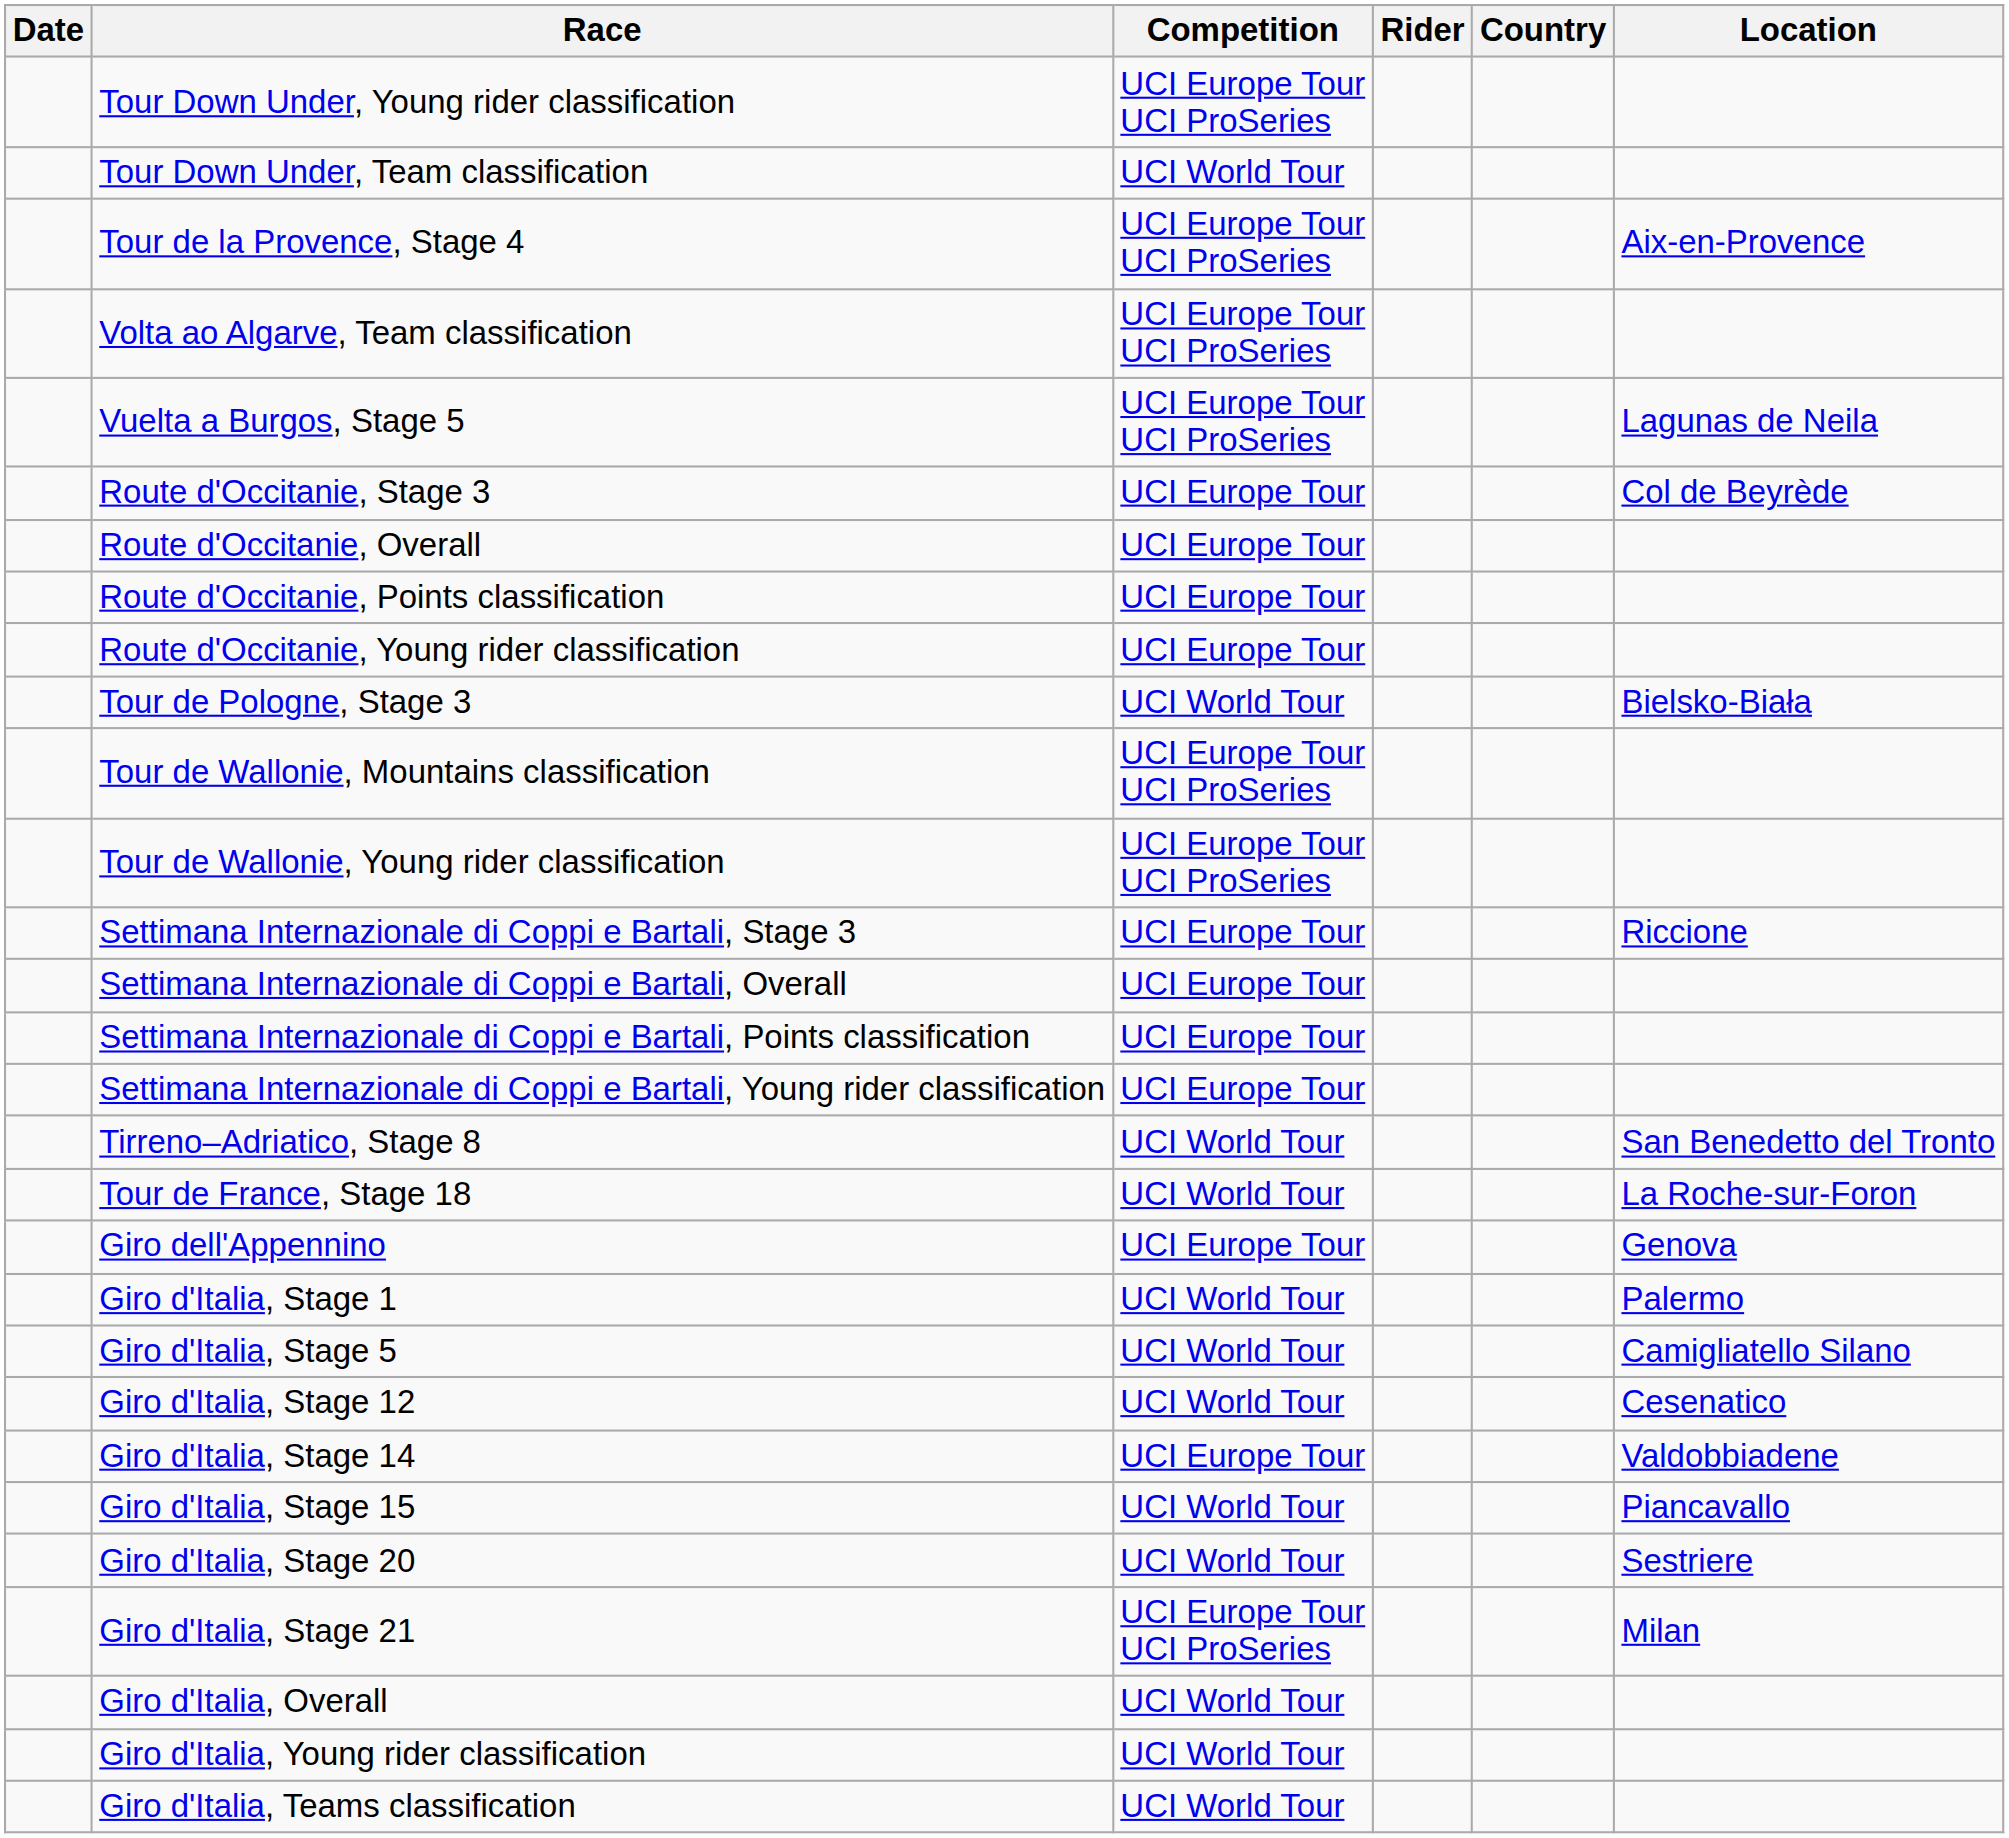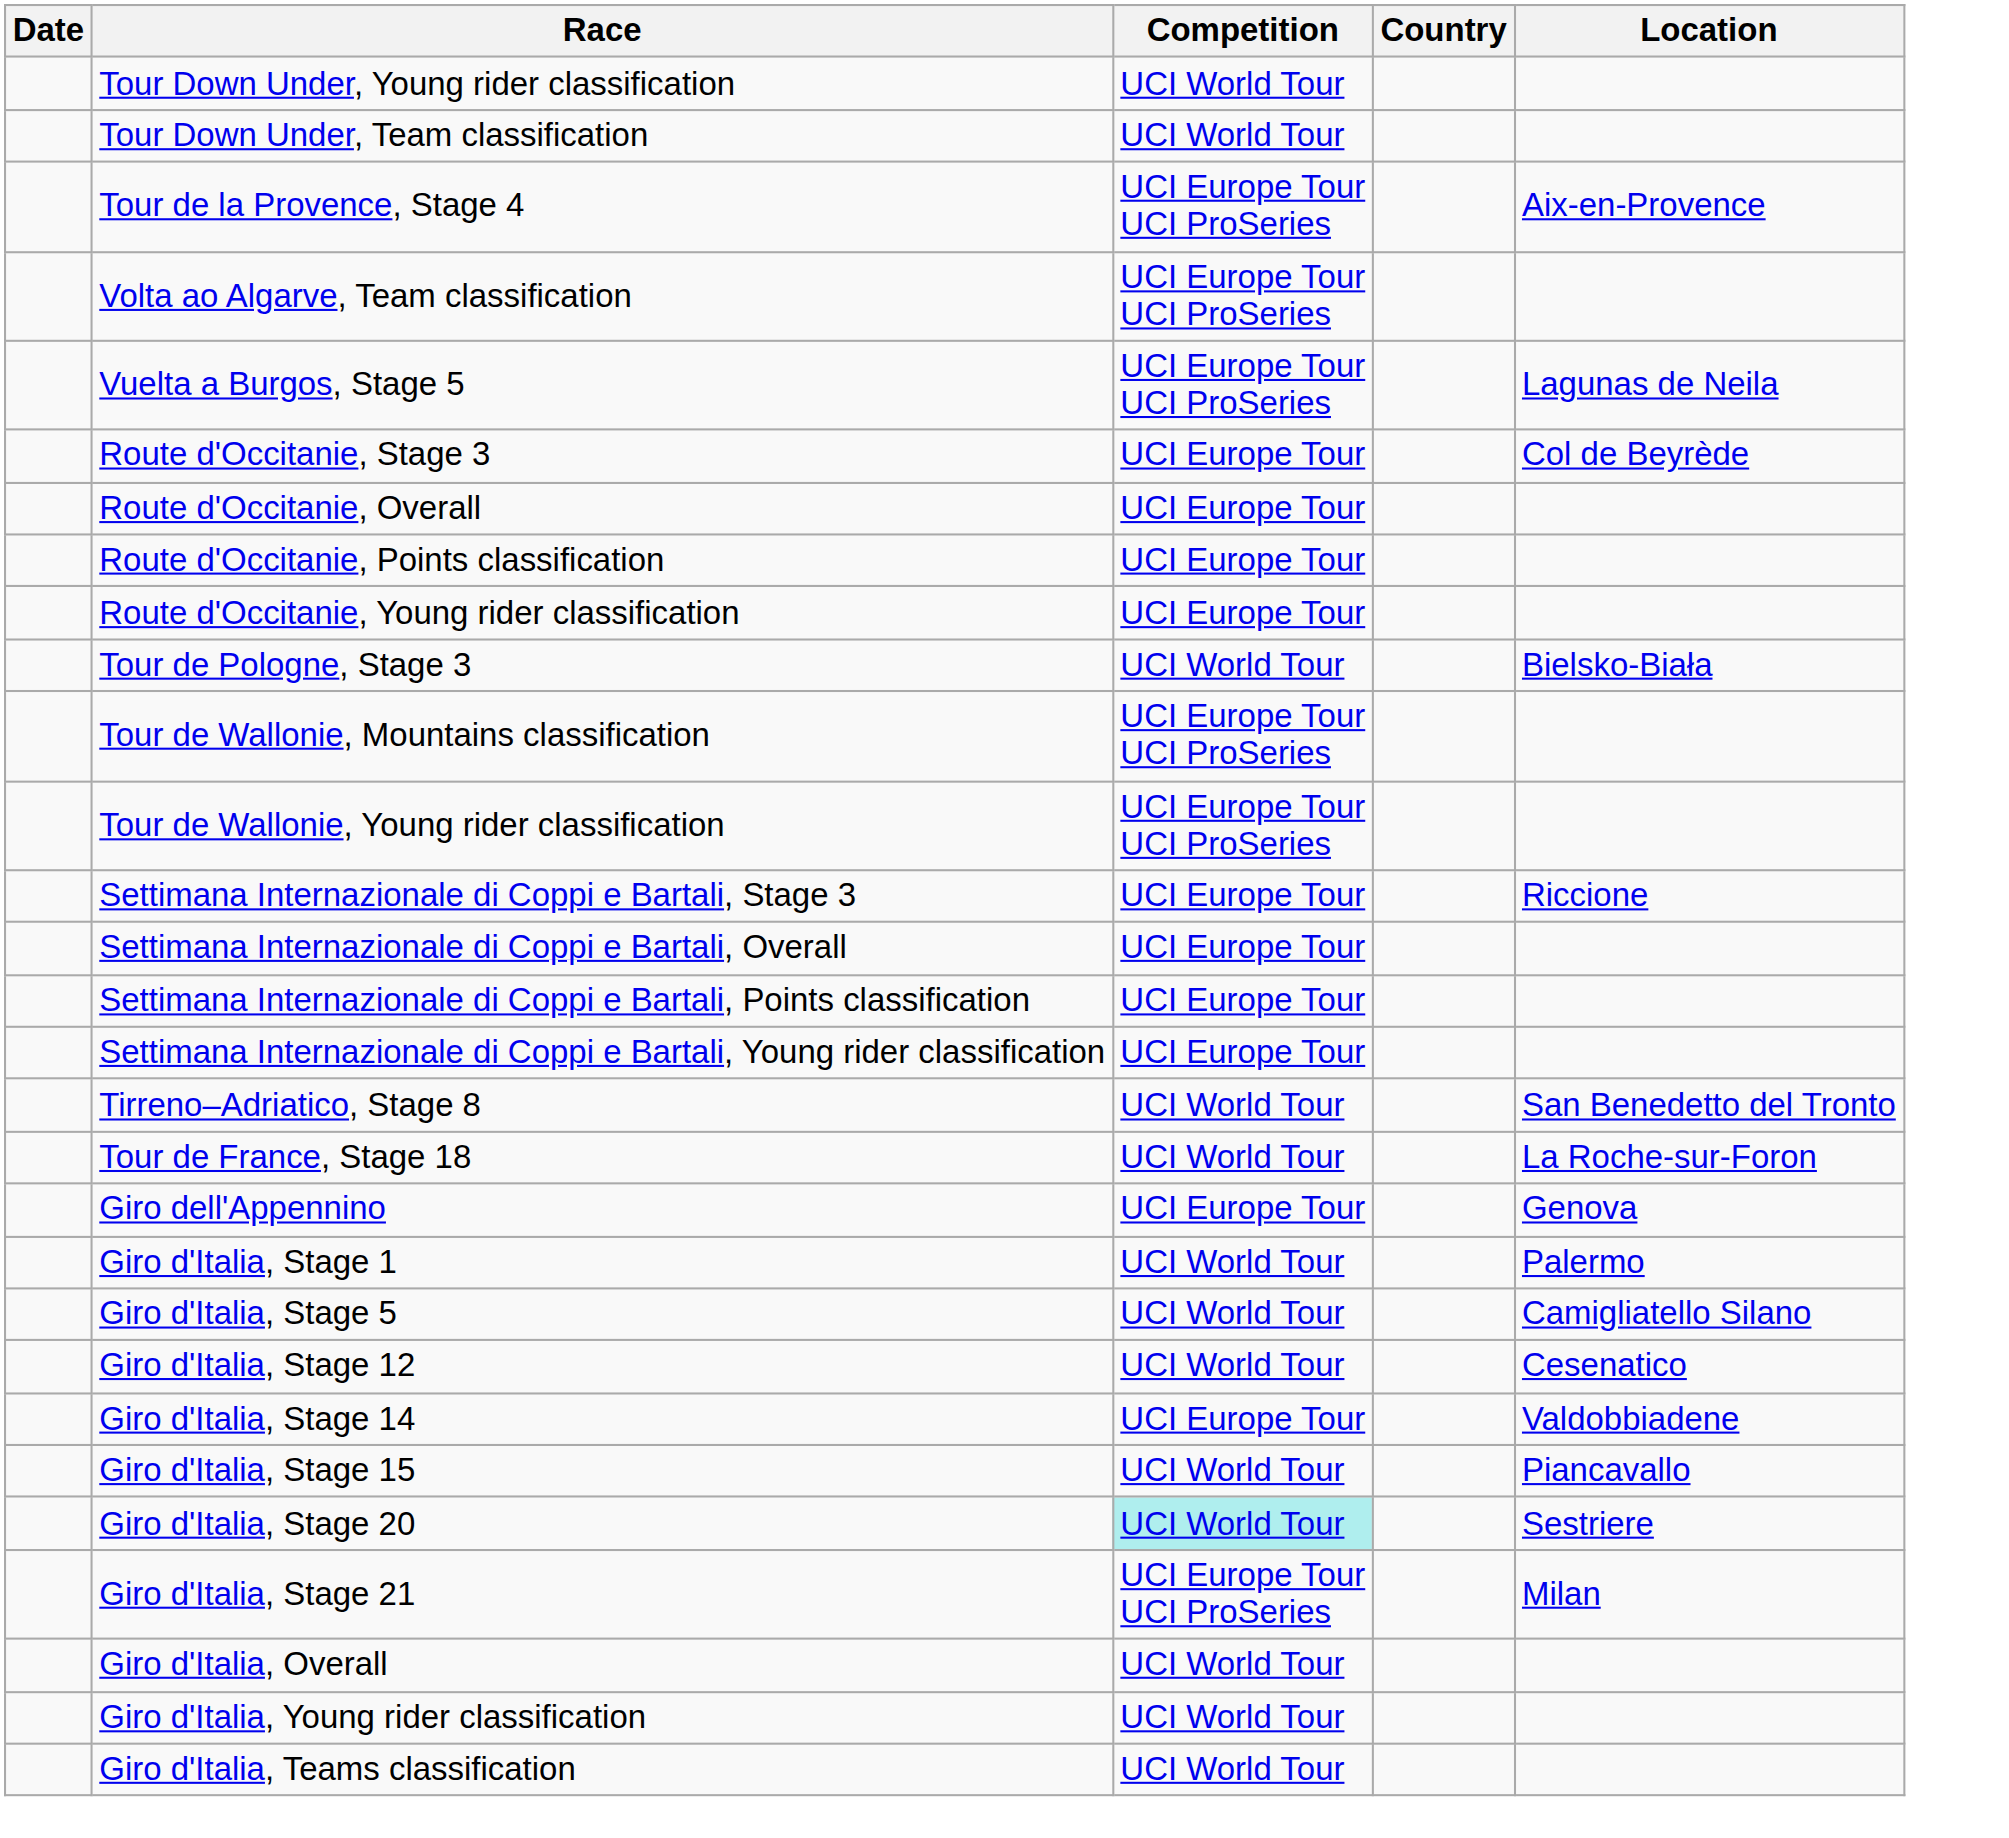 <table class="wikitable sortable">
 <tr>
 <th>Date</th>
 <th>Race</th>
 <th>Competition</th>
-<th>Rider</th>
 <th>Country</th>
 <th>Location</th>
 </tr>
 <tr>
 <td></td>
 <td><a href='#'>Tour Down Under</a>, Young rider classification</td>
-<td><a href='#'>UCI Europe Tour</a> <br> <a href='#'>UCI ProSeries</a></td>
-<td></td>
+<td><a href='#'>UCI World Tour</a></td>
 <td></td>
 <td></td>
 </tr>
 <tr>
 <td></td>
 <td><a href='#'>Tour Down Under</a>, Team classification</td>
 <td><a href='#'>UCI World Tour</a></td>
-<td align="center"></td>
 <td></td>
 <td></td>
 </tr>
 <tr>
 <td></td>
 <td><a href='#'>Tour de la Provence</a>, Stage 4</td>
 <td><a href='#'>UCI Europe Tour</a> <br> <a href='#'>UCI ProSeries</a></td>
 <td></td>
-<td></td>
 <td><a href='#'>Aix-en-Provence</a></td>
 </tr>
 <tr>
 <td></td>
 <td><a href='#'>Volta ao Algarve</a>, Team classification</td>
 <td><a href='#'>UCI Europe Tour</a> <br> <a href='#'>UCI ProSeries</a></td>
-<td align="center"></td>
 <td></td>
 <td></td>
 </tr>
 <tr>
 <td></td>
 <td><a href='#'>Vuelta a Burgos</a>, Stage 5</td>
 <td><a href='#'>UCI Europe Tour</a> <br> <a href='#'>UCI ProSeries</a></td>
 <td></td>
-<td></td>
 <td><a href='#'>Lagunas de Neila</a></td>
 </tr>
 <tr>
 <td></td>
 <td><a href='#'>Route d'Occitanie</a>, Stage 3</td>
 <td><a href='#'>UCI Europe Tour</a></td>
-<td></td>
 <td></td>
 <td><a href='#'>Col de Beyrède</a></td>
 </tr>
 <tr>
 <td></td>
 <td><a href='#'>Route d'Occitanie</a>, Overall</td>
 <td><a href='#'>UCI Europe Tour</a></td>
 <td></td>
 <td></td>
-<td></td>
 </tr>
 <tr>
 <td></td>
 <td><a href='#'>Route d'Occitanie</a>, Points classification</td>
 <td><a href='#'>UCI Europe Tour</a></td>
-<td></td>
 <td></td>
 <td></td>
 </tr>
 <tr>
 <td></td>
 <td><a href='#'>Route d'Occitanie</a>, Young rider classification</td>
 <td><a href='#'>UCI Europe Tour</a></td>
 <td></td>
 <td></td>
-<td></td>
 </tr>
 <tr>
 <td></td>
 <td><a href='#'>Tour de Pologne</a>, Stage 3</td>
 <td><a href='#'>UCI World Tour</a></td>
-<td></td>
 <td></td>
 <td><a href='#'>Bielsko-Biała</a></td>
 </tr>
 <tr>
 <td></td>
 <td><a href='#'>Tour de Wallonie</a>, Mountains classification</td>
 <td><a href='#'>UCI Europe Tour</a> <br> <a href='#'>UCI ProSeries</a></td>
 <td></td>
 <td></td>
-<td></td>
 </tr>
 <tr>
 <td></td>
 <td><a href='#'>Tour de Wallonie</a>, Young rider classification</td>
 <td><a href='#'>UCI Europe Tour</a> <br> <a href='#'>UCI ProSeries</a></td>
 <td></td>
 <td></td>
-<td></td>
 </tr>
 <tr>
 <td></td>
 <td><a href='#'>Settimana Internazionale di Coppi e Bartali</a>, Stage 3</td>
 <td><a href='#'>UCI Europe Tour</a></td>
-<td></td>
 <td></td>
 <td><a href='#'>Riccione</a></td>
 </tr>
 <tr>
 <td></td>
 <td><a href='#'>Settimana Internazionale di Coppi e Bartali</a>, Overall</td>
 <td><a href='#'>UCI Europe Tour</a></td>
 <td></td>
 <td></td>
-<td></td>
 </tr>
 <tr>
 <td></td>
 <td><a href='#'>Settimana Internazionale di Coppi e Bartali</a>, Points classification</td>
 <td><a href='#'>UCI Europe Tour</a></td>
-<td></td>
 <td></td>
 <td></td>
 </tr>
 <tr>
 <td></td>
 <td><a href='#'>Settimana Internazionale di Coppi e Bartali</a>, Young rider classification</td>
 <td><a href='#'>UCI Europe Tour</a></td>
 <td></td>
 <td></td>
-<td></td>
 </tr>
 <tr>
 <td></td>
 <td><a href='#'>Tirreno–Adriatico</a>, Stage 8</td>
 <td><a href='#'>UCI World Tour</a></td>
-<td></td>
 <td></td>
 <td><a href='#'>San Benedetto del Tronto</a></td>
 </tr>
 <tr>
 <td></td>
 <td><a href='#'>Tour de France</a>, Stage 18</td>
 <td><a href='#'>UCI World Tour</a></td>
 <td></td>
-<td></td>
 <td><a href='#'>La Roche-sur-Foron</a></td>
 </tr>
 <tr>
 <td></td>
 <td><a href='#'>Giro dell'Appennino</a></td>
 <td><a href='#'>UCI Europe Tour</a></td>
-<td></td>
 <td></td>
 <td><a href='#'>Genova</a></td>
 </tr>
 <tr>
 <td></td>
 <td><a href='#'>Giro d'Italia</a>, Stage 1</td>
 <td><a href='#'>UCI World Tour</a></td>
 <td></td>
-<td></td>
 <td><a href='#'>Palermo</a></td>
 </tr>
 <tr>
 <td></td>
 <td><a href='#'>Giro d'Italia</a>, Stage 5</td>
 <td><a href='#'>UCI World Tour</a></td>
-<td></td>
 <td></td>
 <td><a href='#'>Camigliatello Silano</a></td>
 </tr>
 <tr>
 <td></td>
 <td><a href='#'>Giro d'Italia</a>, Stage 12</td>
 <td><a href='#'>UCI World Tour</a></td>
 <td></td>
-<td></td>
 <td><a href='#'>Cesenatico</a></td>
 </tr>
 <tr>
 <td></td>
 <td><a href='#'>Giro d'Italia</a>, Stage 14</td>
 <td><a href='#'>UCI Europe Tour</a></td>
-<td></td>
 <td></td>
 <td><a href='#'>Valdobbiadene</a></td>
 </tr>
 <tr>
 <td></td>
 <td><a href='#'>Giro d'Italia</a>, Stage 15</td>
 <td><a href='#'>UCI World Tour</a></td>
 <td></td>
-<td></td>
 <td><a href='#'>Piancavallo</a></td>
 </tr>
 <tr>
 <td></td>
 <td><a href='#'>Giro d'Italia</a>, Stage 20</td>
-<td><a href='#'>UCI World Tour</a></td>
-<td></td>
+<td style="background: paleturquoise;"><a href='#'>UCI World Tour</a></td>
 <td></td>
 <td><a href='#'>Sestriere</a></td>
 </tr>
 <tr>
 <td></td>
 <td><a href='#'>Giro d'Italia</a>, Stage 21</td>
 <td><a href='#'>UCI Europe Tour</a> <br> <a href='#'>UCI ProSeries</a></td>
-<td></td>
 <td></td>
 <td><a href='#'>Milan</a></td>
 </tr>
 <tr>
 <td></td>
 <td><a href='#'>Giro d'Italia</a>, Overall</td>
 <td><a href='#'>UCI World Tour</a></td>
 <td></td>
 <td></td>
-<td></td>
 </tr>
 <tr>
 <td></td>
 <td><a href='#'>Giro d'Italia</a>, Young rider classification</td>
 <td><a href='#'>UCI World Tour</a></td>
 <td></td>
 <td></td>
-<td></td>
 </tr>
 <tr>
 <td></td>
 <td><a href='#'>Giro d'Italia</a>, Teams classification</td>
 <td><a href='#'>UCI World Tour</a></td>
-<td align="center"></td>
 <td></td>
 <td></td>
 </tr>
 </table>
